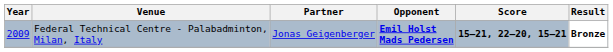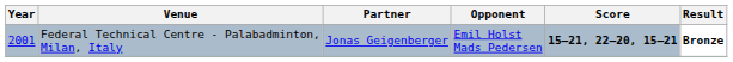 <table class="sortable wikitable" style="font-size: 90%;">
 <tr>
 <th>Year</th>
 <th>Venue</th>
 <th>Partner</th>
 <th>Opponent</th>
 <th>Score</th>
 <th>Result</th>
 </tr>
 <tr style="background:#AABBCC">
-<td align="center"><a href='#'>2009</a></td>
+<td align="center"><a href='#'>2001</a></td>
 <td align="left">Federal Technical Centre - Palabadminton,<br><a href='#'>Milan</a>, <a href='#'>Italy</a></td>
 <td align="left"> <a href='#'>Jonas Geigenberger</a></td>
-<td align="left"><strong> <a href='#'>Emil Holst</a> <br>  <a href='#'>Mads Pedersen</a></strong></td>
+<td align="left"> <a href='#'>Emil Holst</a> <br>  <a href='#'>Mads Pedersen</a></td>
 <td align="center"><strong>15–21, 22–20, 15–21</strong></td>
 <td style="text-align:left; background:white"> <strong>Bronze</strong></td>
 </tr>
 <tr>
 </tr>
 </table>
